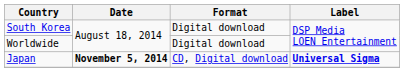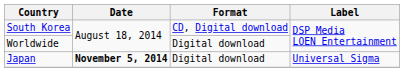 <table class="wikitable plainrowheaders">
 <tr>
 <th scope="col">Country</th>
 <th>Date</th>
 <th>Format</th>
 <th>Label</th>
 </tr>
 <tr>
 <td scope="row" rowspan="1"><a href='#'>South Korea</a></td>
 <td scope="row" rowspan="2">August 18, 2014</td>
-<td>Digital download</td>
+<td scope="row" rowspan="1"><a href='#'>CD</a>, <a href='#'>Digital download</a></td>
 <td scope="row" rowspan="2"><a href='#'>DSP Media</a><br><a href='#'>LOEN Entertainment</a></td>
 </tr>
 <tr>
 <td>Worldwide</td>
 <td>Digital download</td>
 </tr>
 <tr>
 <td scope="row" rowspan="1"><a href='#'>Japan</a></td>
 <td scope="row" rowspan="1"><strong>November 5, 2014</strong></td>
-<td scope="row" rowspan="1"><a href='#'>CD</a>, <a href='#'>Digital download</a></td>
-<td scope="row" rowspan="1"><strong><a href='#'>Universal Sigma</a></strong></td>
+<td>Digital download</td>
+<td scope="row" rowspan="1"><a href='#'>Universal Sigma</a></td>
 </tr>
 <tr>
 </tr>
 </table>
